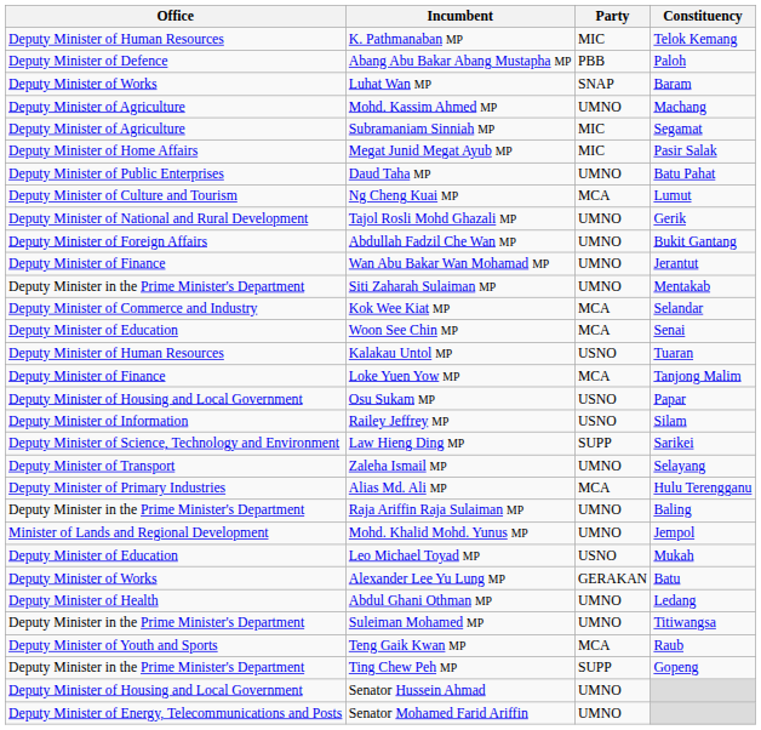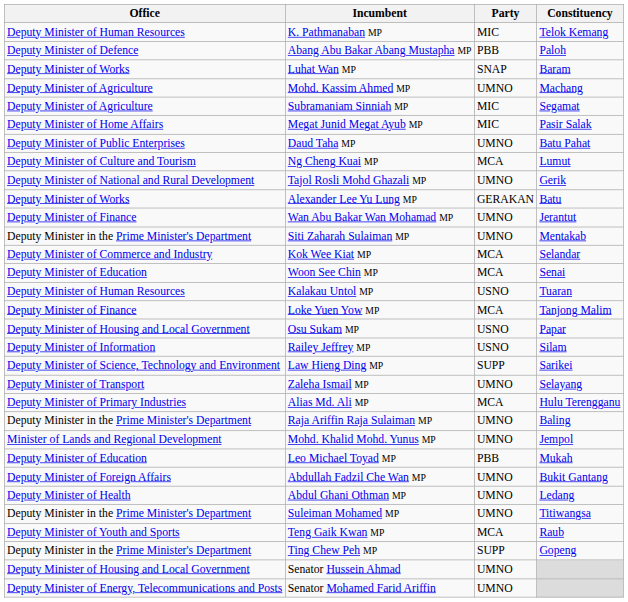 <table class="sortable wikitable">
 <tr>
 <th>Office</th>
 <th>Incumbent</th>
 <th>Party</th>
 <th>Constituency</th>
 </tr>
 <tr>
 <td><a href='#'>Deputy Minister of Human Resources</a></td>
 <td><a href='#'>K. Pathmanaban</a> <small>MP</small></td>
 <td>MIC</td>
 <td><a href='#'>Telok Kemang</a></td>
 </tr>
 <tr>
 <td><a href='#'>Deputy Minister of Defence</a></td>
 <td><a href='#'>Abang Abu Bakar Abang Mustapha</a> <small>MP</small></td>
 <td>PBB</td>
 <td><a href='#'>Paloh</a></td>
 </tr>
 <tr>
 <td><a href='#'>Deputy Minister of Works</a></td>
 <td><a href='#'>Luhat Wan</a> <small>MP</small></td>
 <td>SNAP</td>
 <td><a href='#'>Baram</a></td>
 </tr>
 <tr>
 <td><a href='#'>Deputy Minister of Agriculture</a></td>
 <td><a href='#'>Mohd. Kassim Ahmed</a> <small>MP</small></td>
 <td>UMNO</td>
 <td><a href='#'>Machang</a></td>
 </tr>
 <tr>
 <td><a href='#'>Deputy Minister of Agriculture</a></td>
 <td><a href='#'>Subramaniam Sinniah</a> <small>MP</small></td>
 <td>MIC</td>
 <td><a href='#'>Segamat</a></td>
 </tr>
 <tr>
 <td><a href='#'>Deputy Minister of Home Affairs</a></td>
 <td><a href='#'>Megat Junid Megat Ayub</a> <small>MP</small></td>
 <td>MIC</td>
 <td><a href='#'>Pasir Salak</a></td>
 </tr>
 <tr>
 <td><a href='#'>Deputy Minister of Public Enterprises</a></td>
 <td><a href='#'>Daud Taha</a> <small>MP</small></td>
 <td>UMNO</td>
 <td><a href='#'>Batu Pahat</a></td>
 </tr>
 <tr>
 <td><a href='#'>Deputy Minister of Culture and Tourism</a></td>
 <td><a href='#'>Ng Cheng Kuai</a> <small>MP</small></td>
 <td>MCA</td>
 <td><a href='#'>Lumut</a></td>
 </tr>
 <tr>
 <td><a href='#'>Deputy Minister of National and Rural Development</a></td>
 <td><a href='#'>Tajol Rosli Mohd Ghazali</a> <small>MP</small></td>
 <td>UMNO</td>
 <td><a href='#'>Gerik</a></td>
 </tr>
 <tr>
-<td><a href='#'>Deputy Minister of Foreign Affairs</a></td>
-<td><a href='#'>Abdullah Fadzil Che Wan</a> <small>MP</small></td>
-<td>UMNO</td>
-<td><a href='#'>Bukit Gantang</a></td>
+<td><a href='#'>Deputy Minister of Works</a></td>
+<td><a href='#'>Alexander Lee Yu Lung</a> <small>MP</small></td>
+<td>GERAKAN</td>
+<td><a href='#'>Batu</a></td>
 </tr>
 <tr>
 <td><a href='#'>Deputy Minister of Finance</a></td>
 <td><a href='#'>Wan Abu Bakar Wan Mohamad</a> <small>MP</small></td>
 <td>UMNO</td>
 <td><a href='#'>Jerantut</a></td>
 </tr>
 <tr>
 <td>Deputy Minister in the <a href='#'>Prime Minister's Department</a></td>
 <td><a href='#'>Siti Zaharah Sulaiman</a> <small>MP</small></td>
 <td>UMNO</td>
 <td><a href='#'>Mentakab</a></td>
 </tr>
 <tr>
 <td><a href='#'>Deputy Minister of Commerce and Industry</a></td>
 <td><a href='#'>Kok Wee Kiat</a> <small>MP</small></td>
 <td>MCA</td>
 <td><a href='#'>Selandar</a></td>
 </tr>
 <tr>
 <td><a href='#'>Deputy Minister of Education</a></td>
 <td><a href='#'>Woon See Chin</a> <small>MP</small></td>
 <td>MCA</td>
 <td><a href='#'>Senai</a></td>
 </tr>
 <tr>
 <td><a href='#'>Deputy Minister of Human Resources</a></td>
 <td><a href='#'>Kalakau Untol</a> <small>MP</small></td>
 <td>USNO</td>
 <td><a href='#'>Tuaran</a></td>
 </tr>
 <tr>
 <td><a href='#'>Deputy Minister of Finance</a></td>
 <td><a href='#'>Loke Yuen Yow</a> <small>MP</small></td>
 <td>MCA</td>
 <td><a href='#'>Tanjong Malim</a></td>
 </tr>
 <tr>
 <td><a href='#'>Deputy Minister of Housing and Local Government</a></td>
 <td><a href='#'>Osu Sukam</a> <small>MP</small></td>
 <td>USNO</td>
 <td><a href='#'>Papar</a></td>
 </tr>
 <tr>
 <td><a href='#'>Deputy Minister of Information</a></td>
 <td><a href='#'>Railey Jeffrey</a> <small>MP</small></td>
 <td>USNO</td>
 <td><a href='#'>Silam</a></td>
 </tr>
 <tr>
 <td><a href='#'>Deputy Minister of Science, Technology and Environment</a></td>
 <td><a href='#'>Law Hieng Ding</a> <small>MP</small></td>
 <td>SUPP</td>
 <td><a href='#'>Sarikei</a></td>
 </tr>
 <tr>
 <td><a href='#'>Deputy Minister of Transport</a></td>
 <td><a href='#'>Zaleha Ismail</a> <small>MP</small></td>
 <td>UMNO</td>
 <td><a href='#'>Selayang</a></td>
 </tr>
 <tr>
 <td><a href='#'>Deputy Minister of Primary Industries</a></td>
 <td><a href='#'>Alias Md. Ali</a> <small>MP</small></td>
 <td>MCA</td>
 <td><a href='#'>Hulu Terengganu</a></td>
 </tr>
 <tr>
 <td>Deputy Minister in the <a href='#'>Prime Minister's Department</a></td>
 <td><a href='#'>Raja Ariffin Raja Sulaiman</a> <small>MP</small></td>
 <td>UMNO</td>
 <td><a href='#'>Baling</a></td>
 </tr>
 <tr>
 <td><a href='#'>Minister of Lands and Regional Development</a></td>
 <td><a href='#'>Mohd. Khalid Mohd. Yunus</a> <small>MP</small></td>
 <td>UMNO</td>
 <td><a href='#'>Jempol</a></td>
 </tr>
 <tr>
 <td><a href='#'>Deputy Minister of Education</a></td>
 <td><a href='#'>Leo Michael Toyad</a> <small>MP</small></td>
-<td>USNO</td>
+<td>PBB</td>
 <td><a href='#'>Mukah</a></td>
 </tr>
 <tr>
-<td><a href='#'>Deputy Minister of Works</a></td>
-<td><a href='#'>Alexander Lee Yu Lung</a> <small>MP</small></td>
-<td>GERAKAN</td>
-<td><a href='#'>Batu</a></td>
+<td><a href='#'>Deputy Minister of Foreign Affairs</a></td>
+<td><a href='#'>Abdullah Fadzil Che Wan</a> <small>MP</small></td>
+<td>UMNO</td>
+<td><a href='#'>Bukit Gantang</a></td>
 </tr>
 <tr>
 <td><a href='#'>Deputy Minister of Health</a></td>
 <td><a href='#'>Abdul Ghani Othman</a> <small>MP</small></td>
 <td>UMNO</td>
 <td><a href='#'>Ledang</a></td>
 </tr>
 <tr>
 <td>Deputy Minister in the <a href='#'>Prime Minister's Department</a></td>
 <td><a href='#'>Suleiman Mohamed</a> <small>MP</small></td>
 <td>UMNO</td>
 <td><a href='#'>Titiwangsa</a></td>
 </tr>
 <tr>
 <td><a href='#'>Deputy Minister of Youth and Sports</a></td>
 <td><a href='#'>Teng Gaik Kwan</a> <small>MP</small></td>
 <td>MCA</td>
 <td><a href='#'>Raub</a></td>
 </tr>
 <tr>
 <td>Deputy Minister in the <a href='#'>Prime Minister's Department</a></td>
 <td><a href='#'>Ting Chew Peh</a> <small>MP</small></td>
 <td>SUPP</td>
 <td><a href='#'>Gopeng</a></td>
 </tr>
 <tr>
 <td><a href='#'>Deputy Minister of Housing and Local Government</a></td>
 <td>Senator <a href='#'>Hussein Ahmad</a></td>
 <td>UMNO</td>
 <td bgcolor=dcdcdc></td>
 </tr>
 <tr>
 <td><a href='#'>Deputy Minister of Energy, Telecommunications and Posts</a></td>
 <td>Senator <a href='#'>Mohamed Farid Ariffin</a></td>
 <td>UMNO</td>
 <td bgcolor=dcdcdc></td>
 </tr>
 </table>
